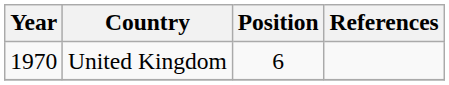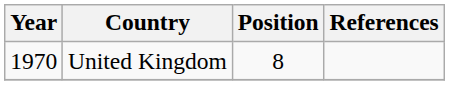 <table class="wikitable">
 <tr>
 <th>Year</th>
 <th>Country</th>
 <th>Position</th>
 <th>References</th>
 </tr>
 <tr>
 <td align="Center">1970</td>
 <td>United Kingdom</td>
-<td align="Center">6</td>
+<td align="Center">8</td>
 <td align="Center"></td>
 </tr>
 <tr>
 </tr>
 </table>
